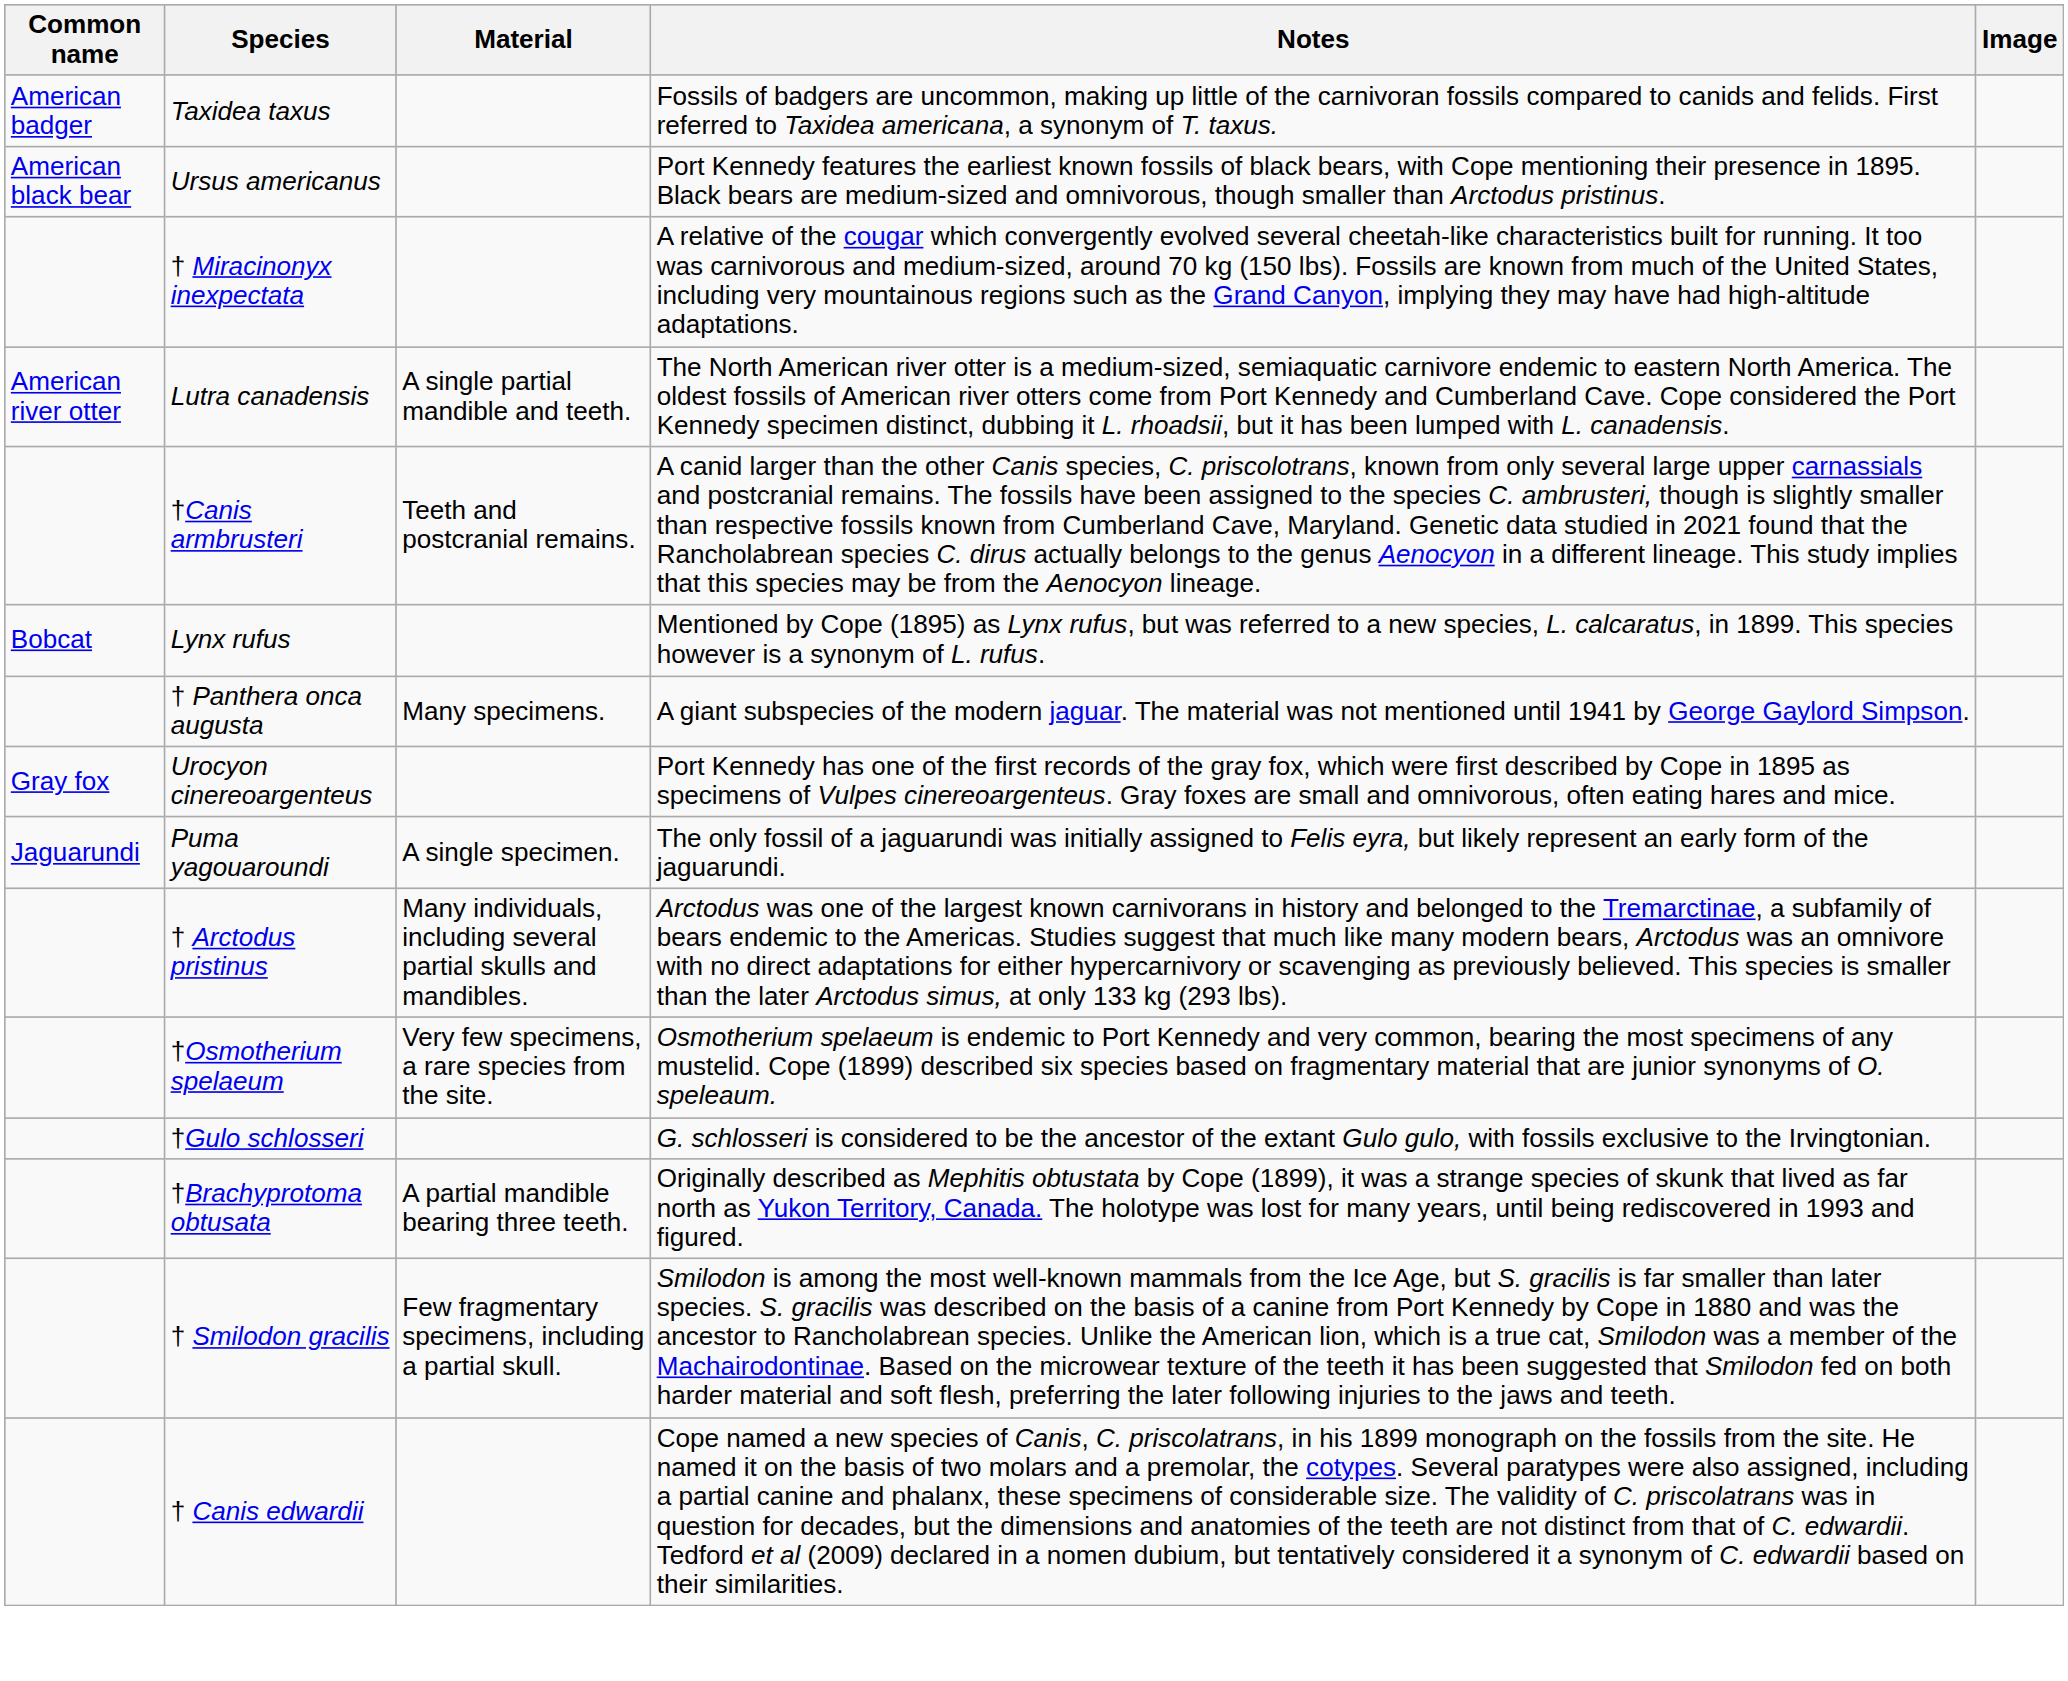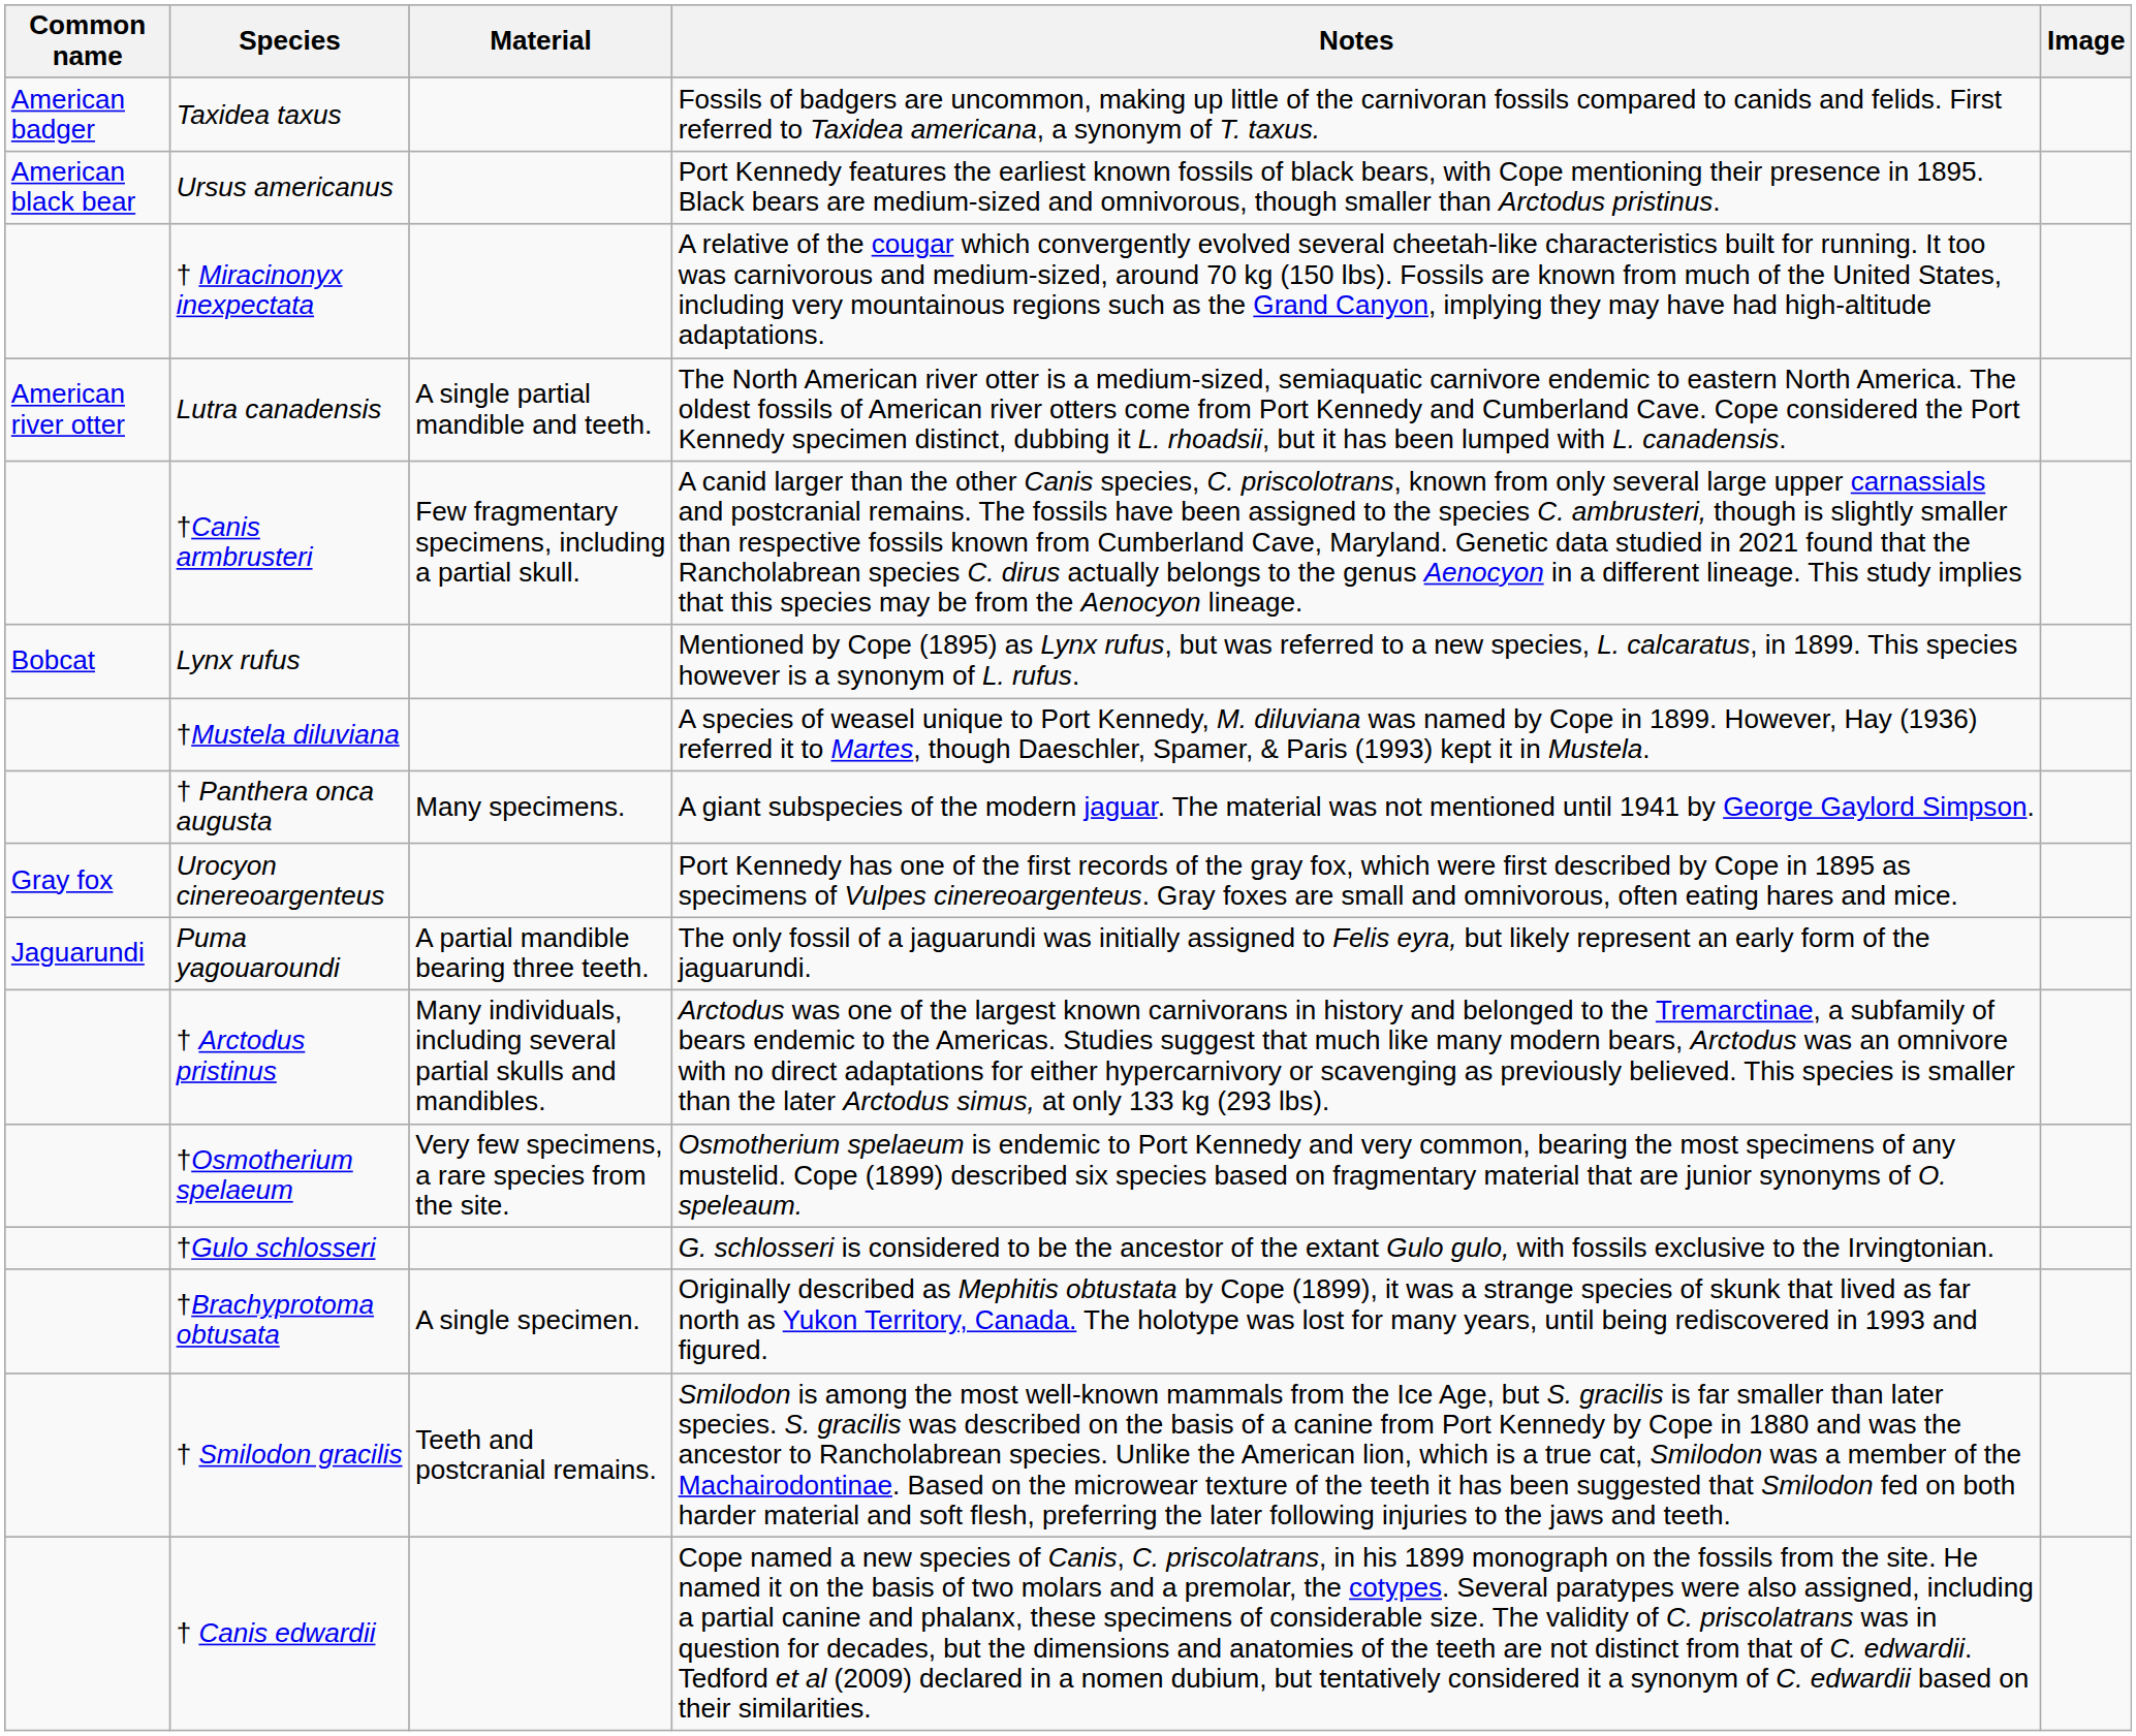 <table class="wikitable" align="center" width="100%">
 <tr>
 <th>Common name</th>
 <th>Species</th>
 <th>Material</th>
 <th>Notes</th>
 <th>Image</th>
 </tr>
 <tr>
 <td><a href='#'>American badger</a></td>
 <td><em>Taxidea taxus</em></td>
 <td></td>
 <td>Fossils of badgers are uncommon, making up little of the carnivoran fossils compared to canids and felids. First referred to <em>Taxidea americana</em>, a synonym of <em>T. taxus.</em></td>
 <td></td>
 </tr>
 <tr>
 <td><a href='#'>American black bear</a></td>
 <td><em>Ursus americanus</em></td>
 <td></td>
 <td>Port Kennedy features the earliest known fossils of black bears, with Cope mentioning their presence in 1895. Black bears are medium-sized and omnivorous, though smaller than <em>Arctodus pristinus</em>.</td>
 <td></td>
 </tr>
 <tr>
 <td></td>
 <td>† <em><a href='#'>Miracinonyx inexpectata</a></em></td>
 <td></td>
 <td>A relative of the <a href='#'>cougar</a> which convergently evolved several cheetah-like characteristics built for running. It too was carnivorous and medium-sized, around 70 kg (150 lbs). Fossils are known from much of the United States, including very mountainous regions such as the <a href='#'>Grand Canyon</a>, implying they may have had high-altitude adaptations.</td>
 <td></td>
 </tr>
 <tr>
 <td><a href='#'>American river otter</a></td>
 <td><em>Lutra canadensis</em></td>
 <td>A single partial mandible and teeth.</td>
 <td>The North American river otter is a medium-sized, semiaquatic carnivore endemic to eastern North America. The oldest fossils of American river otters come from Port Kennedy and Cumberland Cave. Cope considered the Port Kennedy specimen distinct, dubbing it <em>L. rhoadsii</em>, but it has been lumped with <em>L. canadensis</em>.</td>
 <td></td>
 </tr>
 <tr>
 <td></td>
 <td>†<em><a href='#'>Canis armbrusteri</a></em></td>
-<td>Teeth and postcranial remains.</td>
+<td>Few fragmentary specimens, including a partial skull.</td>
 <td>A canid larger than the other <em>Canis</em> species, <em>C. priscolotrans</em>, known from only several large upper <a href='#'>carnassials</a> and postcranial remains. The fossils have been assigned to the species <em>C. ambrusteri,</em> though is slightly smaller than respective fossils known from Cumberland Cave, Maryland. Genetic data studied in 2021 found that the Rancholabrean species <em>C. dirus</em> actually belongs to the genus <em><a href='#'>Aenocyon</a></em> in a different lineage. This study implies that this species may be from the <em>Aenocyon</em> lineage.</td>
 <td></td>
 </tr>
 <tr>
 <td><a href='#'>Bobcat</a></td>
 <td><em>Lynx rufus</em></td>
 <td></td>
 <td>Mentioned by Cope (1895) as <em>Lynx rufus</em>, but was referred to a new species, <em>L. calcaratus</em>, in 1899. This species however is a synonym of <em>L. rufus</em>.</td>
+<td></td>
+</tr>
+<tr>
+<td></td>
+<td>†<em><a href='#'>Mustela diluviana</a></em></td>
+<td></td>
+<td>A species of weasel unique to Port Kennedy, <em>M. diluviana</em> was named by Cope in 1899. However, Hay (1936) referred it to <em><a href='#'>Martes</a></em>, though Daeschler, Spamer, & Paris (1993) kept it in <em>Mustela</em>.</td>
 <td></td>
 </tr>
 <tr>
 <td></td>
 <td>† <em>Panthera onca augusta</em></td>
 <td>Many specimens.</td>
 <td>A giant subspecies of the modern <a href='#'>jaguar</a>. The material was not mentioned until 1941 by <a href='#'>George Gaylord Simpson</a>.</td>
 <td></td>
 </tr>
 <tr>
 <td><a href='#'>Gray fox</a></td>
 <td><em>Urocyon cinereoargenteus</em></td>
 <td></td>
 <td>Port Kennedy has one of the first records of the gray fox, which were first described by Cope in 1895 as specimens of <em>Vulpes cinereoargenteus</em>. Gray foxes are small and omnivorous, often eating hares and mice.</td>
 <td></td>
 </tr>
 <tr>
 <td><a href='#'>Jaguarundi</a></td>
 <td><em>Puma yagouaroundi</em></td>
-<td>A single specimen.</td>
+<td>A partial mandible bearing three teeth.</td>
 <td>The only fossil of a jaguarundi was initially assigned to <em>Felis eyra,</em> but likely represent an early form of the jaguarundi.</td>
 <td></td>
 </tr>
 <tr>
 <td></td>
 <td>† <em><a href='#'>Arctodus pristinus</a></em></td>
 <td>Many individuals, including several partial skulls and mandibles.</td>
 <td><em>Arctodus</em> was one of the largest known carnivorans in history and belonged to the <a href='#'>Tremarctinae</a>, a subfamily of bears endemic to the Americas. Studies suggest that much like many modern bears, <em>Arctodus</em> was an omnivore with no direct adaptations for either hypercarnivory or scavenging as previously believed. This species is smaller than the later <em>Arctodus simus,</em> at only 133 kg (293 lbs).</td>
 <td></td>
 </tr>
 <tr>
 <td></td>
 <td>†<em><a href='#'>Osmotherium spelaeum</a></em></td>
 <td>Very few specimens, a rare species from the site.</td>
 <td><em>Osmotherium spelaeum</em> is endemic to Port Kennedy and very common, bearing the most specimens of any mustelid. Cope (1899) described six species based on fragmentary material that are junior synonyms of <em>O. speleaum.</em></td>
 <td></td>
 </tr>
 <tr>
 <td></td>
 <td>†<em><a href='#'>Gulo schlosseri</a></em></td>
 <td></td>
 <td><em>G. schlosseri</em> is considered to be the ancestor of the extant <em>Gulo gulo,</em> with fossils exclusive to the Irvingtonian.</td>
 <td></td>
 </tr>
 <tr>
 <td></td>
 <td>†<em><a href='#'>Brachyprotoma obtusata</a></em></td>
-<td>A partial mandible bearing three teeth.</td>
+<td>A single specimen.</td>
 <td>Originally described as <em>Mephitis obtustata</em> by Cope (1899), it was a strange species of skunk that lived as far north as <a href='#'>Yukon Territory, Canada.</a> The holotype was lost for many years, until being rediscovered in 1993 and figured.</td>
 <td></td>
 </tr>
 <tr>
 <td></td>
 <td>† <em><a href='#'>Smilodon gracilis</a></em></td>
-<td>Few fragmentary specimens, including a partial skull.</td>
+<td>Teeth and postcranial remains.</td>
 <td><em>Smilodon</em> is among the most well-known mammals from the Ice Age, but <em>S. gracilis</em> is far smaller than later species. <em>S. gracilis</em> was described on the basis of a canine from Port Kennedy by Cope in 1880 and was the ancestor to Rancholabrean species. Unlike the American lion, which is a true cat, <em>Smilodon</em> was a member of the <a href='#'>Machairodontinae</a>. Based on the microwear texture of the teeth it has been suggested that <em>Smilodon</em> fed on both harder material and soft flesh, preferring the later following injuries to the jaws and teeth.</td>
 <td></td>
 </tr>
 <tr>
 <td></td>
 <td>† <em><a href='#'>Canis edwardii</a></em></td>
 <td></td>
 <td>Cope named a new species of <em>Canis</em>, <em>C. priscolatrans</em>, in his 1899 monograph on the fossils from the site. He named it on the basis of two molars and a premolar, the <a href='#'>cotypes</a>. Several paratypes were also assigned, including a partial canine and phalanx, these specimens of considerable size. The validity of <em>C. priscolatrans</em> was in question for decades, but the dimensions and anatomies of the teeth are not distinct from that of <em>C. edwardii</em>. Tedford <em>et al</em> (2009) declared in a nomen dubium, but tentatively considered it a synonym of <em>C. edwardii</em> based on their similarities.</td>
 <td></td>
 </tr>
 </table>
